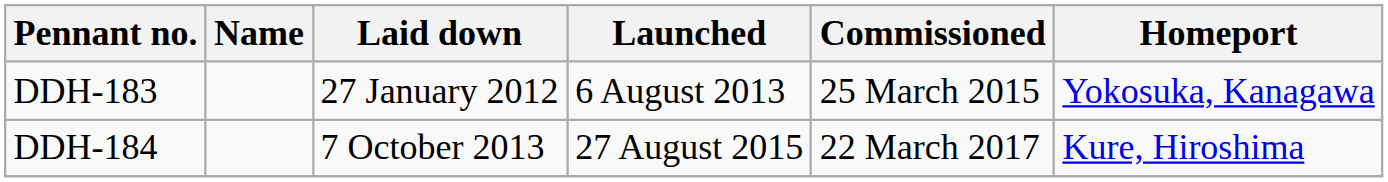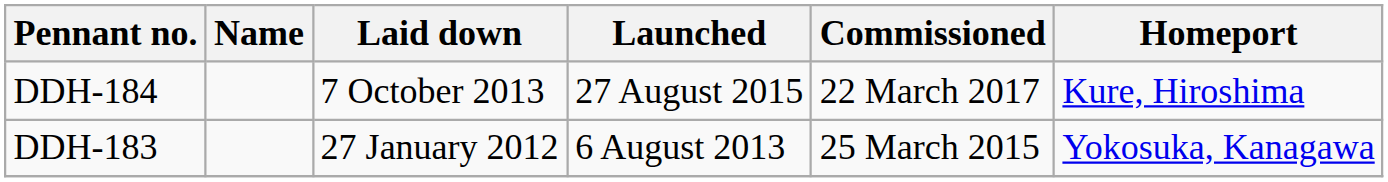 <table class="wikitable">
 <tr>
 <th>Pennant no.</th>
 <th>Name</th>
 <th>Laid down</th>
 <th>Launched</th>
 <th>Commissioned</th>
 <th>Homeport</th>
 </tr>
 <tr>
+<td>DDH-184</td>
+<td></td>
+<td>7 October 2013</td>
+<td>27 August 2015</td>
+<td>22 March 2017</td>
+<td><a href='#'>Kure, Hiroshima</a></td>
+</tr>
+<tr>
 <td>DDH-183</td>
 <td></td>
 <td>27 January 2012</td>
 <td>6 August 2013</td>
 <td>25 March 2015</td>
 <td><a href='#'>Yokosuka, Kanagawa</a></td>
 </tr>
 <tr>
-<td>DDH-184</td>
-<td></td>
-<td>7 October 2013</td>
-<td>27 August 2015</td>
-<td>22 March 2017</td>
-<td><a href='#'>Kure, Hiroshima</a></td>
-</tr>
-<tr>
 </tr>
 </table>
